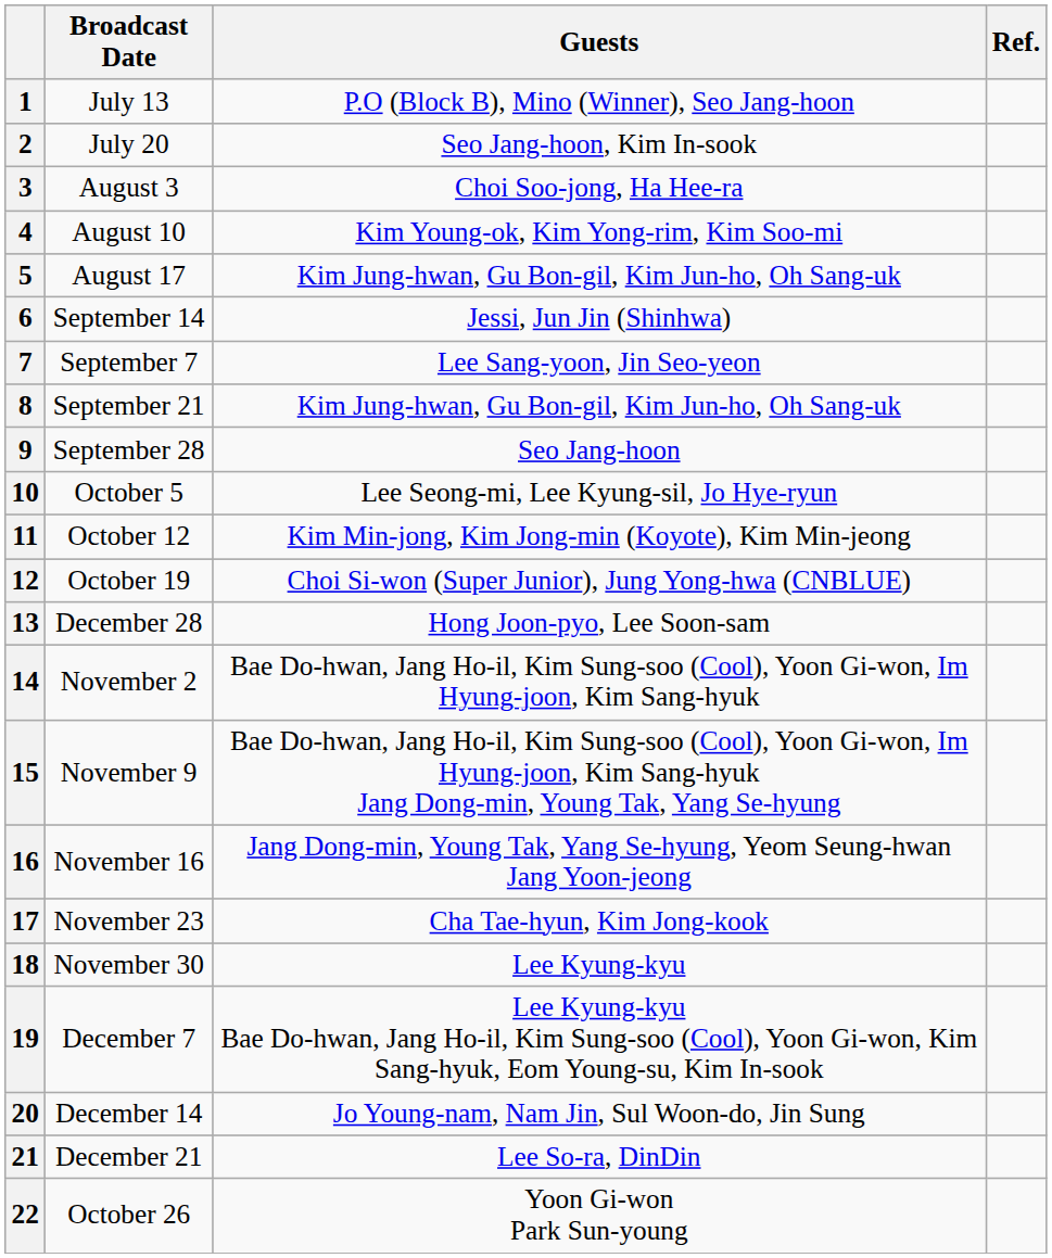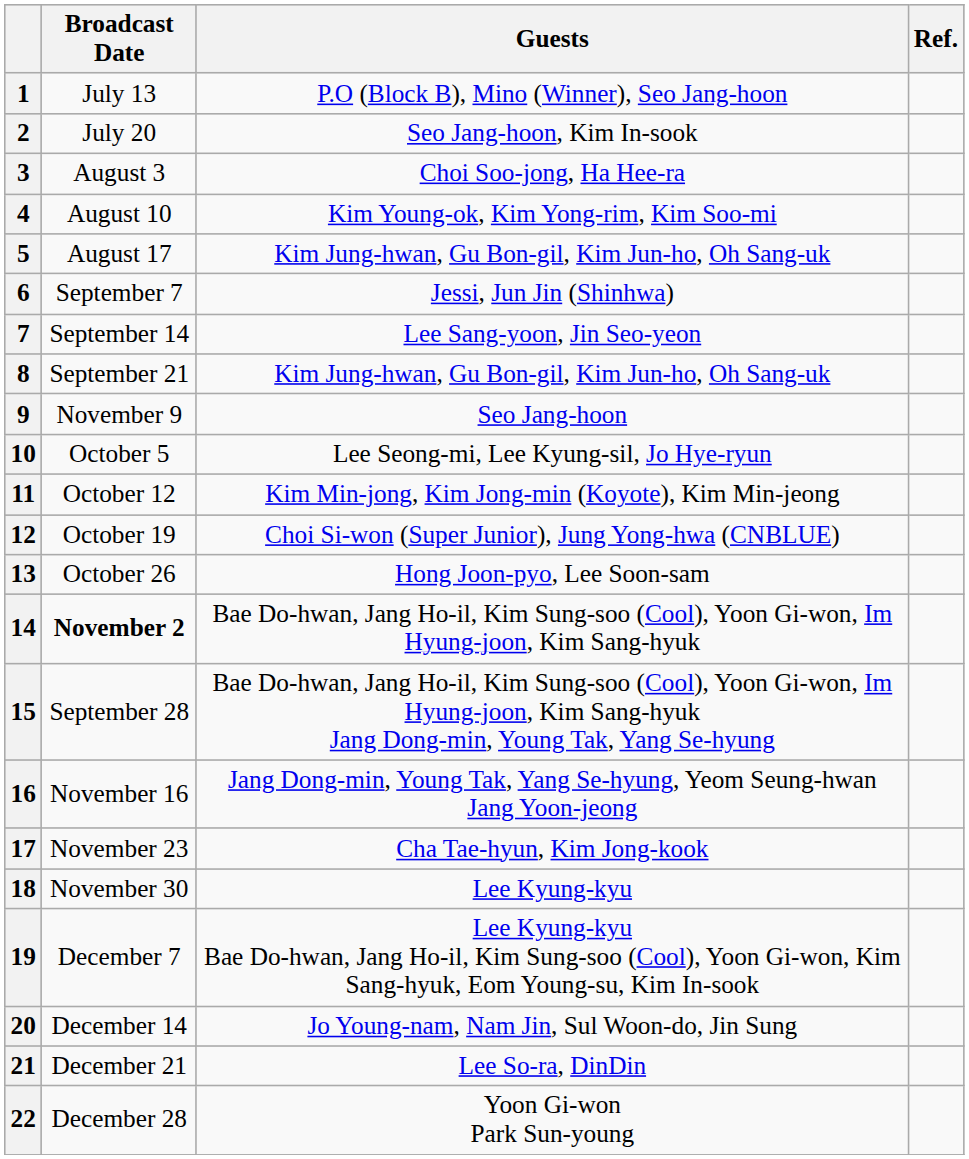 <table Class ="wikitable" style="text-align:center;">
 <tr>
 <th></th>
 <th>Broadcast Date</th>
 <th>Guests</th>
 <th>Ref.</th>
 </tr>
 <tr>
 <th>1</th>
 <td>July 13</td>
 <td><a href='#'>P.O</a> (<a href='#'>Block B</a>), <a href='#'>Mino</a> (<a href='#'>Winner</a>), <a href='#'>Seo Jang-hoon</a></td>
 <td></td>
 </tr>
 <tr>
 <th>2</th>
 <td>July 20</td>
 <td><a href='#'>Seo Jang-hoon</a>, Kim In-sook</td>
 <td></td>
 </tr>
 <tr>
 <th>3</th>
 <td>August 3</td>
 <td><a href='#'>Choi Soo-jong</a>, <a href='#'>Ha Hee-ra</a></td>
 <td></td>
 </tr>
 <tr>
 <th>4</th>
 <td>August 10</td>
 <td><a href='#'>Kim Young-ok</a>, <a href='#'>Kim Yong-rim</a>, <a href='#'>Kim Soo-mi</a></td>
 <td></td>
 </tr>
 <tr>
 <th>5</th>
 <td>August 17</td>
 <td><a href='#'>Kim Jung-hwan</a>, <a href='#'>Gu Bon-gil</a>, <a href='#'>Kim Jun-ho</a>, <a href='#'>Oh Sang-uk</a></td>
 <td></td>
 </tr>
 <tr>
 <th>6</th>
-<td>September 14</td>
+<td>September 7</td>
 <td><a href='#'>Jessi</a>, <a href='#'>Jun Jin</a> (<a href='#'>Shinhwa</a>)</td>
 <td></td>
 </tr>
 <tr>
 <th>7</th>
-<td>September 7</td>
+<td>September 14</td>
 <td><a href='#'>Lee Sang-yoon</a>, <a href='#'>Jin Seo-yeon</a></td>
 <td></td>
 </tr>
 <tr>
 <th>8</th>
 <td>September 21</td>
 <td><a href='#'>Kim Jung-hwan</a>, <a href='#'>Gu Bon-gil</a>, <a href='#'>Kim Jun-ho</a>, <a href='#'>Oh Sang-uk</a></td>
 <td></td>
 </tr>
 <tr>
 <th>9</th>
-<td>September 28</td>
+<td>November 9</td>
 <td><a href='#'>Seo Jang-hoon</a></td>
 <td></td>
 </tr>
 <tr>
 <th>10</th>
 <td>October 5</td>
 <td>Lee Seong-mi, Lee Kyung-sil, <a href='#'>Jo Hye-ryun</a></td>
 <td></td>
 </tr>
 <tr>
 <th>11</th>
 <td>October 12</td>
 <td><a href='#'>Kim Min-jong</a>, <a href='#'>Kim Jong-min</a> (<a href='#'>Koyote</a>), Kim Min-jeong</td>
 <td></td>
 </tr>
 <tr>
 <th>12</th>
 <td>October 19</td>
 <td><a href='#'>Choi Si-won</a> (<a href='#'>Super Junior</a>), <a href='#'>Jung Yong-hwa</a> (<a href='#'>CNBLUE</a>)</td>
 <td></td>
 </tr>
 <tr>
 <th>13</th>
-<td>December 28</td>
+<td>October 26</td>
 <td><a href='#'>Hong Joon-pyo</a>, Lee Soon-sam</td>
 <td></td>
 </tr>
 <tr>
 <th>14</th>
-<td>November 2</td>
+<td><strong>November 2</strong></td>
 <td>Bae Do-hwan, Jang Ho-il, Kim Sung-soo (<a href='#'>Cool</a>), Yoon Gi-won, <a href='#'>Im Hyung-joon</a>, Kim Sang-hyuk</td>
 <td></td>
 </tr>
 <tr>
 <th>15</th>
-<td>November 9</td>
+<td>September 28</td>
 <td>Bae Do-hwan, Jang Ho-il, Kim Sung-soo (<a href='#'>Cool</a>), Yoon Gi-won, <a href='#'>Im Hyung-joon</a>, Kim Sang-hyuk<br><a href='#'>Jang Dong-min</a>, <a href='#'>Young Tak</a>, <a href='#'>Yang Se-hyung</a></td>
 <td></td>
 </tr>
 <tr>
 <th>16</th>
 <td>November 16</td>
 <td><a href='#'>Jang Dong-min</a>, <a href='#'>Young Tak</a>, <a href='#'>Yang Se-hyung</a>, Yeom Seung-hwan<br><a href='#'>Jang Yoon-jeong</a></td>
 <td></td>
 </tr>
 <tr>
 <th>17</th>
 <td>November 23</td>
 <td><a href='#'>Cha Tae-hyun</a>, <a href='#'>Kim Jong-kook</a></td>
 <td></td>
 </tr>
 <tr>
 <th>18</th>
 <td>November 30</td>
 <td><a href='#'>Lee Kyung-kyu</a></td>
 <td></td>
 </tr>
 <tr>
 <th>19</th>
 <td>December 7</td>
 <td><a href='#'>Lee Kyung-kyu</a><br>Bae Do-hwan, Jang Ho-il, Kim Sung-soo (<a href='#'>Cool</a>), Yoon Gi-won, Kim Sang-hyuk, Eom Young-su, Kim In-sook</td>
 <td></td>
 </tr>
 <tr>
 <th>20</th>
 <td>December 14</td>
 <td><a href='#'>Jo Young-nam</a>, <a href='#'>Nam Jin</a>, Sul Woon-do, Jin Sung</td>
 <td></td>
 </tr>
 <tr>
 <th>21</th>
 <td>December 21</td>
 <td><a href='#'>Lee So-ra</a>, <a href='#'>DinDin</a></td>
 <td></td>
 </tr>
 <tr>
 <th>22</th>
-<td>October 26</td>
+<td>December 28</td>
 <td>Yoon Gi-won<br>Park Sun-young</td>
 <td></td>
 </tr>
 <tr>
 </tr>
 </table>
